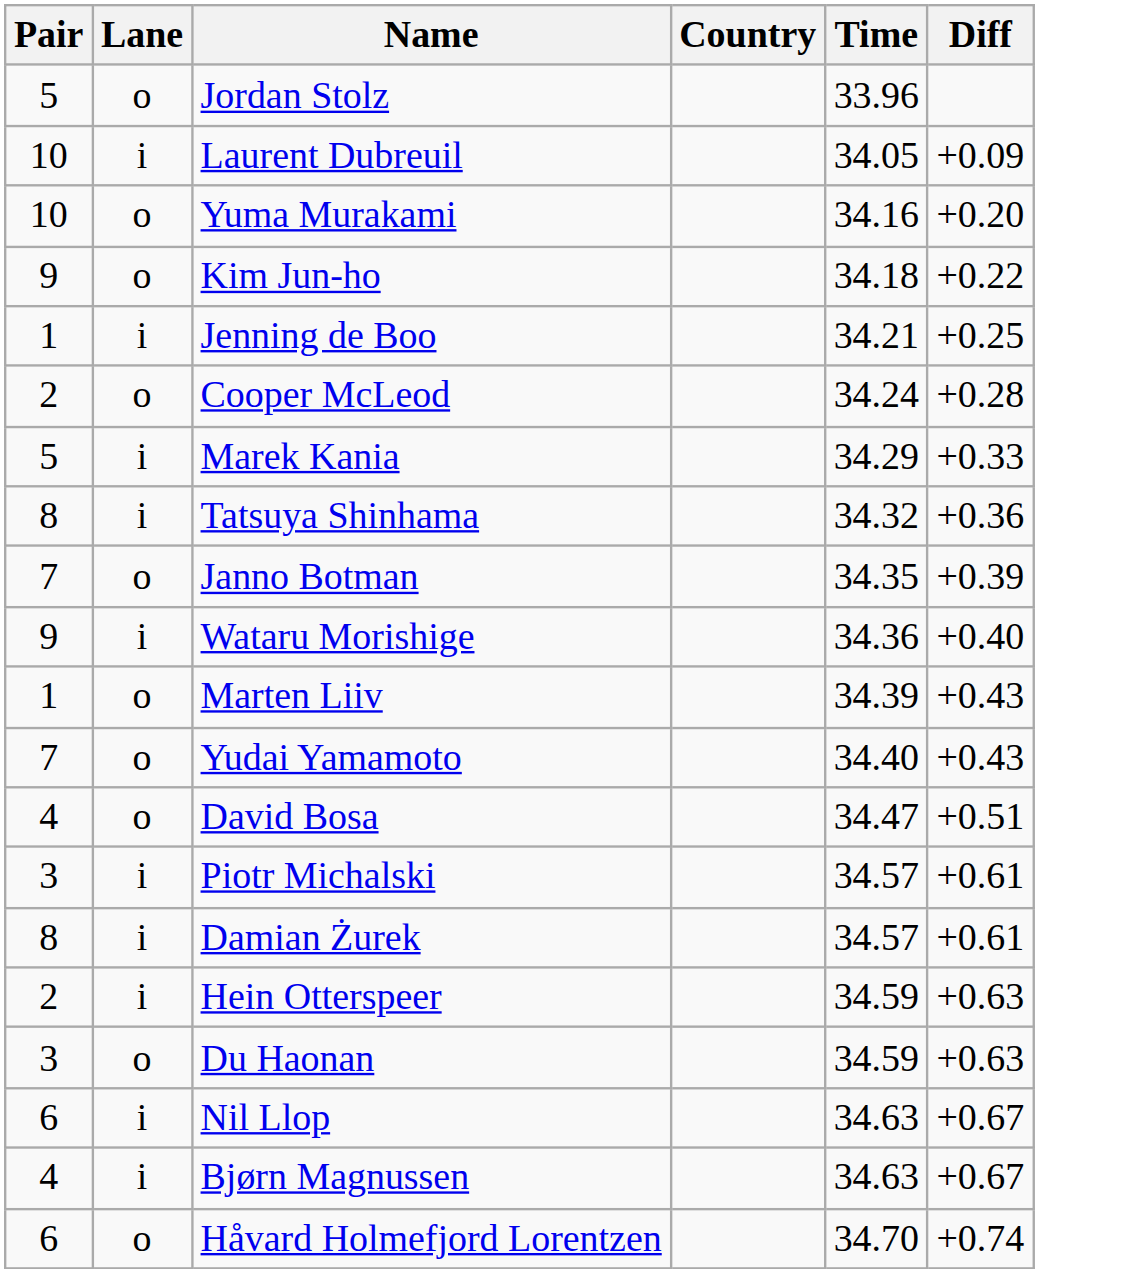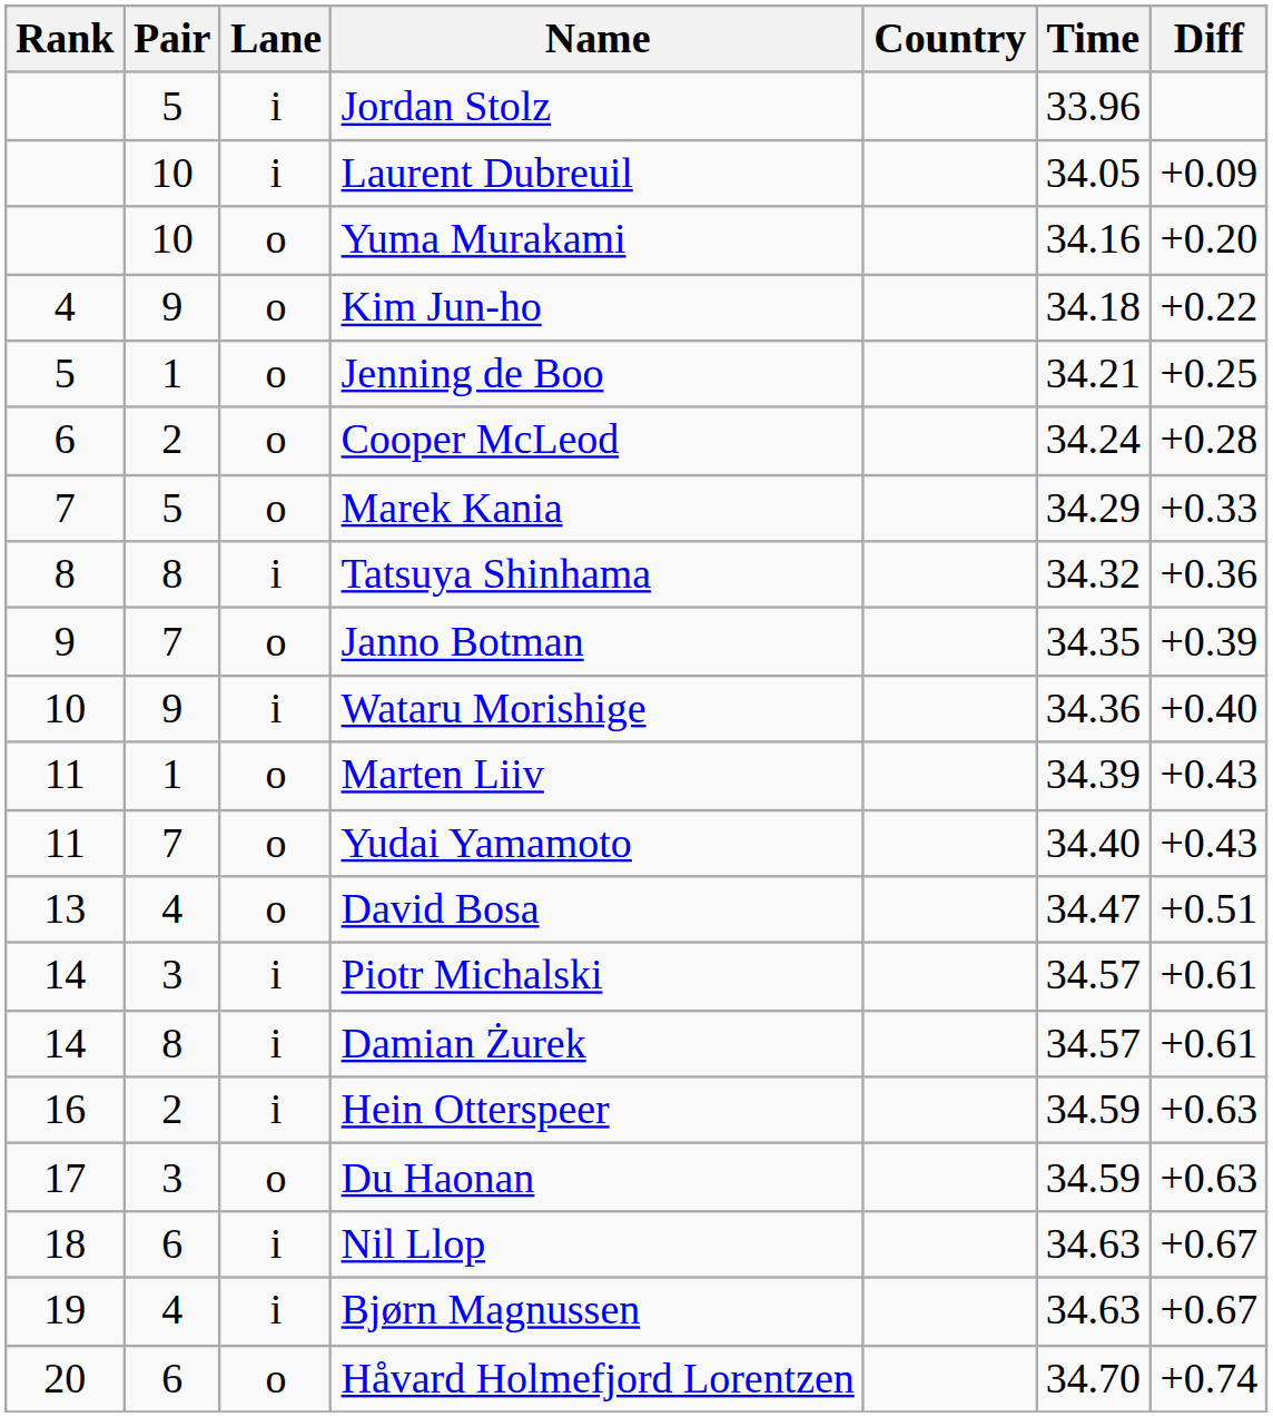 <table class="wikitable sortable" style="text-align:center">
 <tr>
+<th>Rank</th>
 <th>Pair</th>
 <th>Lane</th>
 <th>Name</th>
 <th>Country</th>
 <th>Time</th>
 <th>Diff</th>
 </tr>
 <tr>
+<td></td>
 <td>5</td>
-<td>o</td>
+<td>i</td>
 <td align=left><a href='#'>Jordan Stolz</a></td>
 <td align=left></td>
 <td>33.96</td>
 <td></td>
 </tr>
 <tr>
+<td></td>
 <td>10</td>
 <td>i</td>
 <td align=left><a href='#'>Laurent Dubreuil</a></td>
 <td align=left></td>
 <td>34.05</td>
 <td>+0.09</td>
 </tr>
 <tr>
+<td></td>
 <td>10</td>
 <td>o</td>
 <td align=left><a href='#'>Yuma Murakami</a></td>
 <td align=left></td>
 <td>34.16</td>
 <td>+0.20</td>
 </tr>
 <tr>
+<td>4</td>
 <td>9</td>
 <td>o</td>
 <td align=left><a href='#'>Kim Jun-ho</a></td>
 <td align=left></td>
 <td>34.18</td>
 <td>+0.22</td>
 </tr>
 <tr>
+<td>5</td>
 <td>1</td>
-<td>i</td>
+<td>o</td>
 <td align=left><a href='#'>Jenning de Boo</a></td>
 <td align=left></td>
 <td>34.21</td>
 <td>+0.25</td>
 </tr>
 <tr>
+<td>6</td>
 <td>2</td>
 <td>o</td>
 <td align=left><a href='#'>Cooper McLeod</a></td>
 <td align=left></td>
 <td>34.24</td>
 <td>+0.28</td>
 </tr>
 <tr>
+<td>7</td>
 <td>5</td>
-<td>i</td>
+<td>o</td>
 <td align=left><a href='#'>Marek Kania</a></td>
 <td align=left></td>
 <td>34.29</td>
 <td>+0.33</td>
 </tr>
 <tr>
+<td>8</td>
 <td>8</td>
 <td>i</td>
 <td align=left><a href='#'>Tatsuya Shinhama</a></td>
 <td align=left></td>
 <td>34.32</td>
 <td>+0.36</td>
 </tr>
 <tr>
+<td>9</td>
 <td>7</td>
 <td>o</td>
 <td align=left><a href='#'>Janno Botman</a></td>
 <td align=left></td>
 <td>34.35</td>
 <td>+0.39</td>
 </tr>
 <tr>
+<td>10</td>
 <td>9</td>
 <td>i</td>
 <td align=left><a href='#'>Wataru Morishige</a></td>
 <td align=left></td>
 <td>34.36</td>
 <td>+0.40</td>
 </tr>
 <tr>
+<td>11</td>
 <td>1</td>
 <td>o</td>
 <td align=left><a href='#'>Marten Liiv</a></td>
 <td align=left></td>
 <td>34.39</td>
 <td>+0.43</td>
 </tr>
 <tr>
+<td>11</td>
 <td>7</td>
 <td>o</td>
 <td align=left><a href='#'>Yudai Yamamoto</a></td>
 <td align=left></td>
 <td>34.40</td>
 <td>+0.43</td>
 </tr>
 <tr>
+<td>13</td>
 <td>4</td>
 <td>o</td>
 <td align=left><a href='#'>David Bosa</a></td>
 <td align=left></td>
 <td>34.47</td>
 <td>+0.51</td>
 </tr>
 <tr>
+<td>14</td>
 <td>3</td>
 <td>i</td>
 <td align=left><a href='#'>Piotr Michalski</a></td>
 <td align=left></td>
 <td>34.57</td>
 <td>+0.61</td>
 </tr>
 <tr>
+<td>14</td>
 <td>8</td>
 <td>i</td>
 <td align=left><a href='#'>Damian Żurek</a></td>
 <td align=left></td>
 <td>34.57</td>
 <td>+0.61</td>
 </tr>
 <tr>
+<td>16</td>
 <td>2</td>
 <td>i</td>
 <td align=left><a href='#'>Hein Otterspeer</a></td>
 <td align=left></td>
 <td>34.59</td>
 <td>+0.63</td>
 </tr>
 <tr>
+<td>17</td>
 <td>3</td>
 <td>o</td>
 <td align=left><a href='#'>Du Haonan</a></td>
 <td align=left></td>
 <td>34.59</td>
 <td>+0.63</td>
 </tr>
 <tr>
+<td>18</td>
 <td>6</td>
 <td>i</td>
 <td align=left><a href='#'>Nil Llop</a></td>
 <td align=left></td>
 <td>34.63</td>
 <td>+0.67</td>
 </tr>
 <tr>
+<td>19</td>
 <td>4</td>
 <td>i</td>
 <td align=left><a href='#'>Bjørn Magnussen</a></td>
 <td align=left></td>
 <td>34.63</td>
 <td>+0.67</td>
 </tr>
 <tr>
+<td>20</td>
 <td>6</td>
 <td>o</td>
 <td align=left><a href='#'>Håvard Holmefjord Lorentzen</a></td>
 <td align=left></td>
 <td>34.70</td>
 <td>+0.74</td>
 </tr>
 </table>
